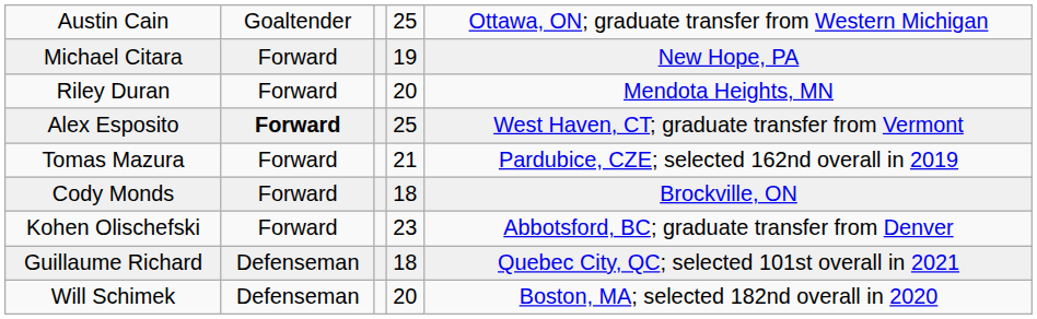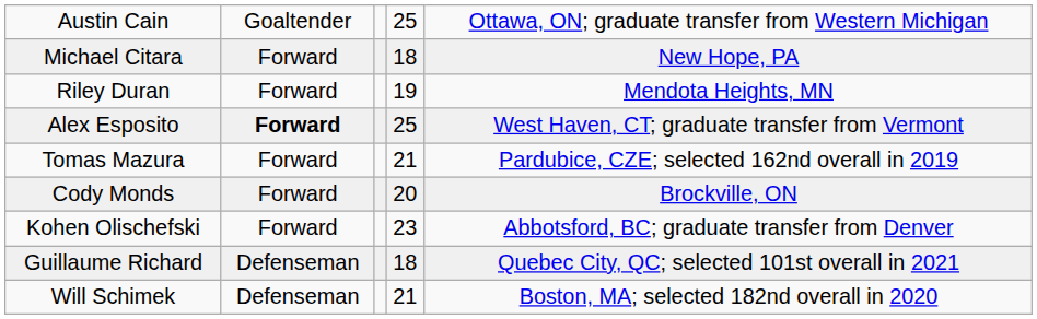 <table class="wikitable" width="60%">
 <tr align="center" bgcolor="">
 <td>Austin Cain</td>
 <td>Goaltender</td>
 <td></td>
 <td>25</td>
 <td><a href='#'>Ottawa, ON</a>; graduate transfer from <a href='#'>Western Michigan</a></td>
 </tr>
 <tr align="center" bgcolor="f0f0f0">
 <td>Michael Citara</td>
 <td>Forward</td>
 <td></td>
-<td>19</td>
+<td>18</td>
 <td><a href='#'>New Hope, PA</a></td>
 </tr>
 <tr align="center" bgcolor="">
 <td>Riley Duran</td>
 <td>Forward</td>
 <td></td>
-<td>20</td>
+<td>19</td>
 <td><a href='#'>Mendota Heights, MN</a></td>
 </tr>
 <tr align="center" bgcolor="f0f0f0">
 <td>Alex Esposito</td>
 <td><strong>Forward</strong></td>
 <td></td>
 <td>25</td>
 <td><a href='#'>West Haven, CT</a>; graduate transfer from <a href='#'>Vermont</a></td>
 </tr>
 <tr align="center" bgcolor="">
 <td>Tomas Mazura</td>
 <td>Forward</td>
 <td></td>
 <td>21</td>
 <td><a href='#'>Pardubice, CZE</a>; selected 162nd overall in <a href='#'>2019</a></td>
 </tr>
 <tr align="center" bgcolor="f0f0f0">
 <td>Cody Monds</td>
 <td>Forward</td>
 <td></td>
-<td>18</td>
+<td>20</td>
 <td><a href='#'>Brockville, ON</a></td>
 </tr>
 <tr align="center" bgcolor="">
 <td>Kohen Olischefski</td>
 <td>Forward</td>
 <td></td>
 <td>23</td>
 <td><a href='#'>Abbotsford, BC</a>; graduate transfer from <a href='#'>Denver</a></td>
 </tr>
 <tr align="center" bgcolor="f0f0f0">
 <td>Guillaume Richard</td>
 <td>Defenseman</td>
 <td></td>
 <td>18</td>
 <td><a href='#'>Quebec City, QC</a>; selected 101st overall in <a href='#'>2021</a></td>
 </tr>
 <tr align="center" bgcolor="">
 <td>Will Schimek</td>
 <td>Defenseman</td>
 <td></td>
-<td>20</td>
+<td>21</td>
 <td><a href='#'>Boston, MA</a>; selected 182nd overall in <a href='#'>2020</a></td>
 </tr>
 </table>
